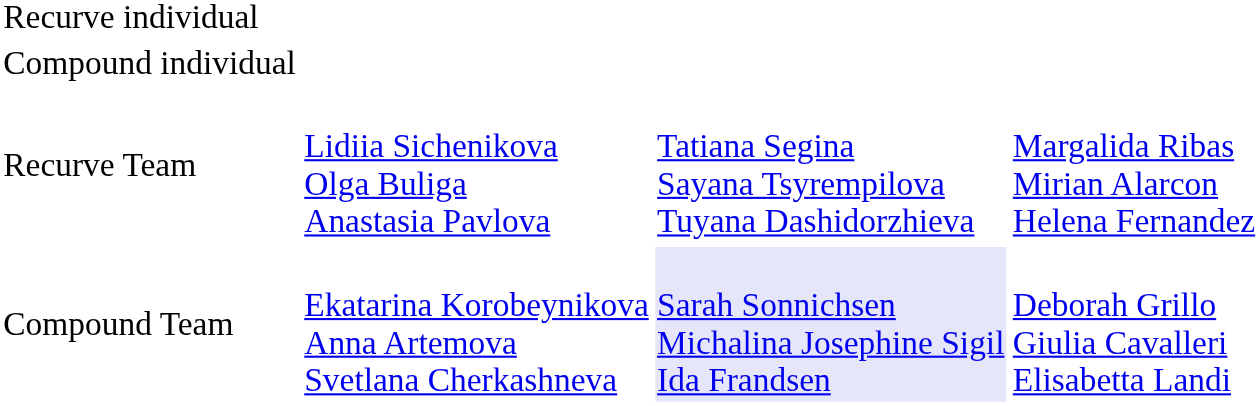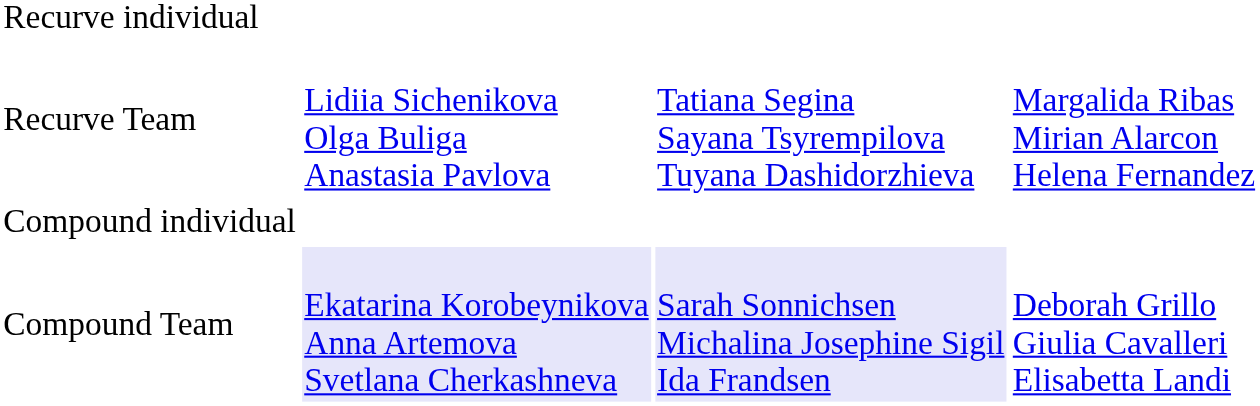 <table>
 <tr>
 <td>Recurve individual</td>
-<td></td>
-<td></td>
-<td></td>
-</tr>
-<tr>
-<td>Compound individual</td>
 <td></td>
 <td></td>
 <td></td>
 </tr>
 <tr>
 <td>Recurve Team</td>
 <td><br><a href='#'>Lidiia Sichenikova</a><br><a href='#'>Olga Buliga</a><br><a href='#'>Anastasia Pavlova</a></td>
 <td><br><a href='#'>Tatiana Segina</a><br><a href='#'>Sayana Tsyrempilova</a><br><a href='#'>Tuyana Dashidorzhieva</a></td>
 <td><br><a href='#'>Margalida Ribas</a><br><a href='#'>Mirian Alarcon</a><br><a href='#'>Helena Fernandez</a></td>
 </tr>
 <tr>
+<td>Compound individual</td>
+<td></td>
+<td></td>
+<td></td>
+</tr>
+<tr>
 <td>Compound Team</td>
-<td><br><a href='#'>Ekatarina Korobeynikova</a><br><a href='#'>Anna Artemova</a><br><a href='#'>Svetlana Cherkashneva</a></td>
+<td style="background: lavender;"><br><a href='#'>Ekatarina Korobeynikova</a><br><a href='#'>Anna Artemova</a><br><a href='#'>Svetlana Cherkashneva</a></td>
 <td style="background: lavender;"><br><a href='#'>Sarah Sonnichsen</a><br><a href='#'>Michalina Josephine Sigil</a><br><a href='#'>Ida Frandsen</a></td>
 <td><br><a href='#'>Deborah Grillo</a><br><a href='#'>Giulia Cavalleri</a><br><a href='#'>Elisabetta Landi</a></td>
 </tr>
 </table>
